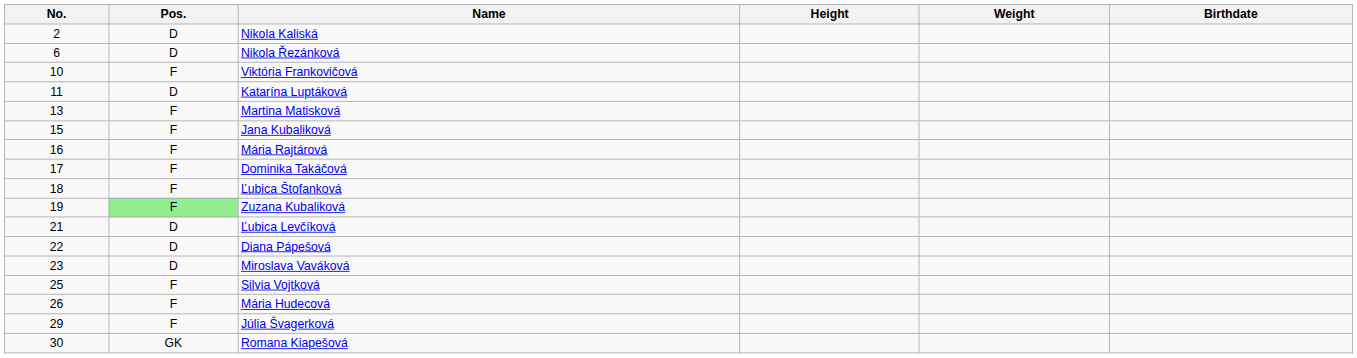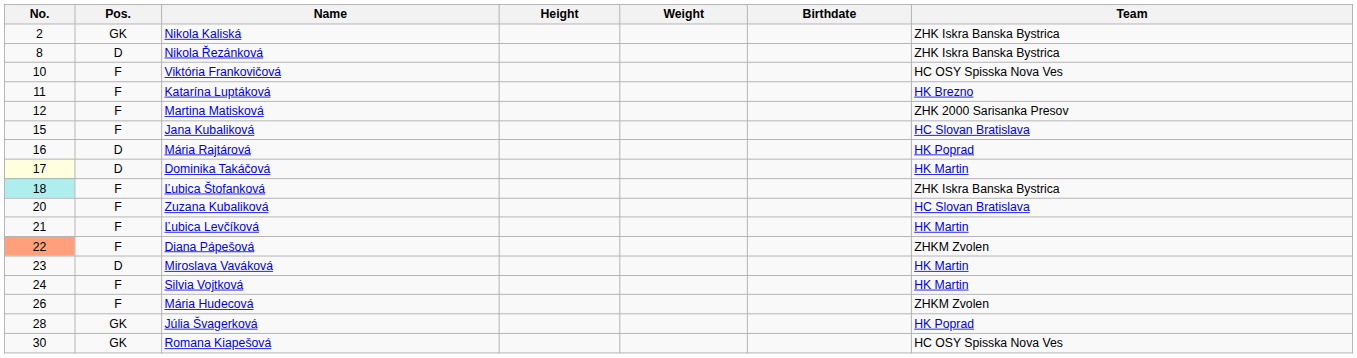 <table width="80%" class="wikitable sortable" style="font-size: 90%; text-align: center;">
 <tr>
 <th>No.</th>
 <th>Pos.</th>
 <th>Name</th>
 <th>Height</th>
 <th>Weight</th>
 <th>Birthdate</th>
+<th>Team</th>
 </tr>
 <tr>
 <td>2</td>
-<td>D</td>
+<td>GK</td>
 <td align=left><a href='#'>Nikola Kaliská</a></td>
 <td></td>
 <td></td>
 <td></td>
+<td style="text-align:left;"> ZHK Iskra Banska Bystrica</td>
 </tr>
 <tr>
-<td>6</td>
+<td>8</td>
 <td>D</td>
 <td align=left><a href='#'>Nikola Řezánková</a></td>
 <td></td>
 <td></td>
 <td></td>
+<td style="text-align:left;"> ZHK Iskra Banska Bystrica</td>
 </tr>
 <tr>
 <td>10</td>
 <td>F</td>
 <td align=left><a href='#'>Viktória Frankovičová</a></td>
 <td></td>
 <td></td>
 <td></td>
+<td style="text-align:left;"> HC OSY Spisska Nova Ves</td>
 </tr>
 <tr>
 <td>11</td>
-<td>D</td>
+<td>F</td>
 <td align=left><a href='#'>Katarína Luptáková</a></td>
 <td></td>
 <td></td>
 <td></td>
+<td style="text-align:left;"> <a href='#'>HK Brezno</a></td>
 </tr>
 <tr>
-<td>13</td>
+<td>12</td>
 <td>F</td>
 <td align=left><a href='#'>Martina Matisková</a></td>
 <td></td>
 <td></td>
 <td></td>
+<td style="text-align:left;"> ZHK 2000 Sarisanka Presov</td>
 </tr>
 <tr>
 <td>15</td>
 <td>F</td>
 <td align=left><a href='#'>Jana Kubaliková</a></td>
 <td></td>
 <td></td>
 <td></td>
+<td style="text-align:left;"> <a href='#'>HC Slovan Bratislava</a></td>
 </tr>
 <tr>
 <td>16</td>
-<td>F</td>
+<td>D</td>
 <td align=left><a href='#'>Mária Rajtárová</a></td>
 <td></td>
 <td></td>
 <td></td>
+<td style="text-align:left;"> <a href='#'>HK Poprad</a></td>
 </tr>
 <tr>
-<td>17</td>
-<td>F</td>
+<td style="background: lightyellow;">17</td>
+<td>D</td>
 <td align=left><a href='#'>Dominika Takáčová</a></td>
 <td></td>
 <td></td>
 <td></td>
+<td style="text-align:left;"> <a href='#'>HK Martin</a></td>
 </tr>
 <tr>
-<td>18</td>
+<td style="background: paleturquoise;">18</td>
 <td>F</td>
 <td align=left><a href='#'>Ľubica Štofanková</a></td>
 <td></td>
 <td></td>
 <td></td>
+<td style="text-align:left;"> ZHK Iskra Banska Bystrica</td>
 </tr>
 <tr>
-<td>19</td>
-<td style="background: lightgreen;">F</td>
+<td>20</td>
+<td>F</td>
 <td align=left><a href='#'>Zuzana Kubaliková</a></td>
 <td></td>
 <td></td>
 <td></td>
+<td style="text-align:left;"> <a href='#'>HC Slovan Bratislava</a></td>
 </tr>
 <tr>
 <td>21</td>
-<td>D</td>
+<td>F</td>
 <td align=left><a href='#'>Ľubica Levčíková</a></td>
 <td></td>
 <td></td>
 <td></td>
+<td style="text-align:left;"> <a href='#'>HK Martin</a></td>
 </tr>
 <tr>
-<td>22</td>
-<td>D</td>
+<td style="background: lightsalmon;">22</td>
+<td>F</td>
 <td align=left><a href='#'>Diana Pápešová</a></td>
 <td></td>
 <td></td>
 <td></td>
+<td style="text-align:left;"> ZHKM Zvolen</td>
 </tr>
 <tr>
 <td>23</td>
 <td>D</td>
 <td align=left><a href='#'>Miroslava Vaváková</a></td>
 <td></td>
 <td></td>
 <td></td>
+<td style="text-align:left;"> <a href='#'>HK Martin</a></td>
 </tr>
 <tr>
-<td>25</td>
+<td>24</td>
 <td>F</td>
 <td align=left><a href='#'>Silvia Vojtková</a></td>
 <td></td>
 <td></td>
 <td></td>
+<td style="text-align:left;"> <a href='#'>HK Martin</a></td>
 </tr>
 <tr>
 <td>26</td>
 <td>F</td>
 <td align=left><a href='#'>Mária Hudecová</a></td>
 <td></td>
 <td></td>
 <td></td>
+<td style="text-align:left;"> ZHKM Zvolen</td>
 </tr>
 <tr>
-<td>29</td>
-<td>F</td>
+<td>28</td>
+<td>GK</td>
 <td align=left><a href='#'>Júlia Švagerková</a></td>
 <td></td>
 <td></td>
 <td></td>
+<td style="text-align:left;"> <a href='#'>HK Poprad</a></td>
 </tr>
 <tr>
 <td>30</td>
 <td>GK</td>
 <td align=left><a href='#'>Romana Kiapešová</a></td>
 <td></td>
 <td></td>
 <td></td>
+<td style="text-align:left;"> HC OSY Spisska Nova Ves</td>
 </tr>
 </table>
